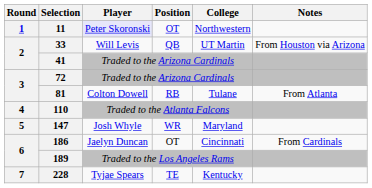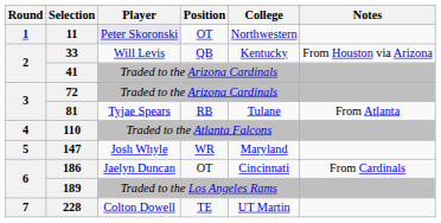 <table class="wikitable" style="text-align:center">
 <tr>
 <th>Round</th>
 <th>Selection</th>
 <th>Player</th>
 <th>Position</th>
 <th>College</th>
 <th>Notes</th>
 </tr>
 <tr>
 <th><a href='#'>1</a></th>
 <th>11</th>
 <td style="background: lavender;"><a href='#'>Peter Skoronski</a></td>
 <td><a href='#'>OT</a></td>
 <td><a href='#'>Northwestern</a></td>
 <td></td>
 </tr>
 <tr>
 <th rowspan="2">2</th>
 <th>33</th>
 <td><a href='#'>Will Levis</a></td>
 <td><a href='#'>QB</a></td>
-<td><a href='#'>UT Martin</a></td>
+<td><a href='#'>Kentucky</a></td>
 <td>From <a href='#'>Houston</a> via <a href='#'>Arizona</a></td>
 </tr>
 <tr>
 <th>41</th>
 <td colspan="3" style="background:#BFBFBF"><em>Traded to the <a href='#'>Arizona Cardinals</a></em></td>
 <td style="background:#BFBFBF"></td>
 </tr>
 <tr>
 <th rowspan="2">3</th>
 <th>72</th>
 <td colspan="3" style="background:#BFBFBF"><em>Traded to the <a href='#'>Arizona Cardinals</a></em></td>
 <td style="background:#BFBFBF"></td>
 </tr>
 <tr>
 <th>81</th>
-<td><a href='#'>Colton Dowell</a></td>
+<td><a href='#'>Tyjae Spears</a></td>
 <td><a href='#'>RB</a></td>
 <td><a href='#'>Tulane</a></td>
 <td>From <a href='#'>Atlanta</a></td>
 </tr>
 <tr>
 <th>4</th>
 <th>110</th>
 <td colspan="3" style="background:#BFBFBF"><em>Traded to the <a href='#'>Atlanta Falcons</a></em></td>
 <td style="background:#BFBFBF"></td>
 </tr>
 <tr>
 <th>5</th>
 <th>147</th>
 <td><a href='#'>Josh Whyle</a></td>
 <td><a href='#'>WR</a></td>
 <td><a href='#'>Maryland</a></td>
 <td></td>
 </tr>
 <tr>
 <th rowspan="2">6</th>
 <th>186</th>
 <td><a href='#'>Jaelyn Duncan</a></td>
 <td>OT</td>
 <td><a href='#'>Cincinnati</a></td>
 <td>From <a href='#'>Cardinals</a></td>
 </tr>
 <tr>
 <th>189</th>
 <td colspan="3" style="background:#BFBFBF"><em>Traded to the <a href='#'>Los Angeles Rams</a></em></td>
 <td style="background:#BFBFBF"></td>
 </tr>
 <tr>
 <th>7</th>
 <th>228</th>
-<td><a href='#'>Tyjae Spears</a></td>
+<td><a href='#'>Colton Dowell</a></td>
 <td><a href='#'>TE</a></td>
-<td><a href='#'>Kentucky</a></td>
+<td><a href='#'>UT Martin</a></td>
 <td></td>
 </tr>
 </table>
